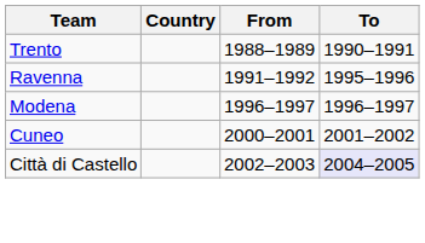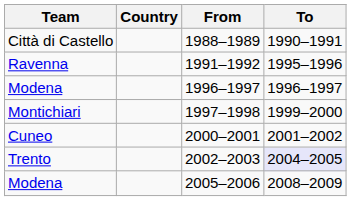 <table class="wikitable" style="font-size: 95%;">
 <tr>
 <th>Team</th>
 <th>Country</th>
 <th>From</th>
 <th>To</th>
 </tr>
 <tr>
-<td><a href='#'>Trento</a></td>
+<td>Città di Castello</td>
 <td></td>
 <td>1988–1989</td>
 <td>1990–1991</td>
 </tr>
 <tr>
 <td><a href='#'>Ravenna</a></td>
 <td></td>
 <td>1991–1992</td>
 <td>1995–1996</td>
 </tr>
 <tr>
 <td><a href='#'>Modena</a></td>
 <td></td>
 <td>1996–1997</td>
 <td>1996–1997</td>
 </tr>
 <tr>
+<td><a href='#'>Montichiari</a></td>
+<td></td>
+<td>1997–1998</td>
+<td>1999–2000</td>
+</tr>
+<tr>
 <td><a href='#'>Cuneo</a></td>
 <td></td>
 <td>2000–2001</td>
 <td>2001–2002</td>
 </tr>
 <tr>
-<td>Città di Castello</td>
+<td><a href='#'>Trento</a></td>
 <td></td>
 <td>2002–2003</td>
 <td style="background: lavender;">2004–2005</td>
 </tr>
+<tr>
+<td><a href='#'>Modena</a></td>
+<td></td>
+<td>2005–2006</td>
+<td>2008–2009</td>
+</tr>
 </table>
